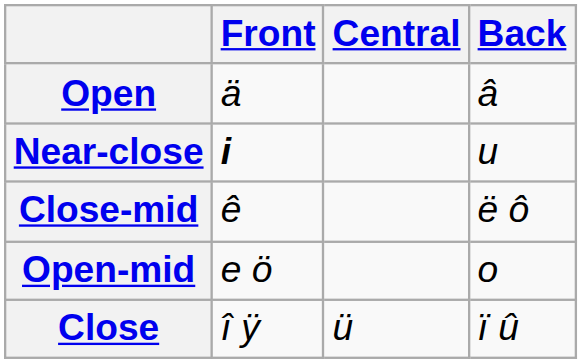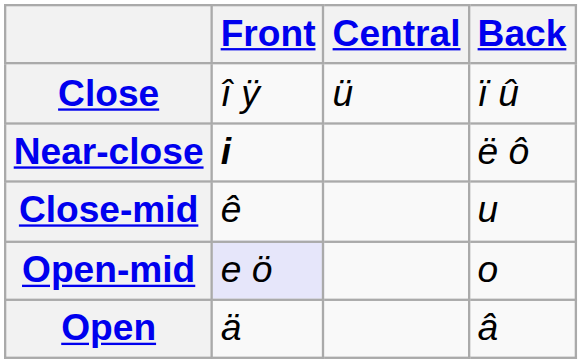 <table class="wikitable">
 <tr>
 <th></th>
 <th><a href='#'>Front</a></th>
 <th><a href='#'>Central</a></th>
 <th><a href='#'>Back</a></th>
 </tr>
 <tr>
+<th><a href='#'>Close</a></th>
+<td> <em>î</em>  <em>ÿ</em></td>
+<td> <em>ü</em></td>
+<td> <em>ï</em>  <em>û</em></td>
+</tr>
+<tr>
+<th><a href='#'>Near-close</a></th>
+<td><strong> <em>i</em></strong></td>
+<td></td>
+<td> <em>ë</em>  <em>ô</em></td>
+</tr>
+<tr>
+<th><a href='#'>Close-mid</a></th>
+<td> <em>ê</em> </td>
+<td></td>
+<td> <em>u</em></td>
+</tr>
+<tr>
+<th><a href='#'>Open-mid</a></th>
+<td style="background: lavender;"> <em>e</em>  <em>ö</em></td>
+<td></td>
+<td> <em>o</em></td>
+</tr>
+<tr>
 <th><a href='#'>Open</a></th>
 <td> <em>ä</em></td>
 <td></td>
 <td> <em>â</em></td>
 </tr>
-<tr>
-<th><a href='#'>Near-close</a></th>
-<td><strong> <em>i</em></strong></td>
-<td></td>
-<td> <em>u</em></td>
-</tr>
-<tr>
-<th><a href='#'>Close-mid</a></th>
-<td> <em>ê</em> </td>
-<td></td>
-<td> <em>ë</em>  <em>ô</em></td>
-</tr>
-<tr>
-<th><a href='#'>Open-mid</a></th>
-<td> <em>e</em>  <em>ö</em></td>
-<td></td>
-<td> <em>o</em></td>
-</tr>
-<tr>
-<th><a href='#'>Close</a></th>
-<td> <em>î</em>  <em>ÿ</em></td>
-<td> <em>ü</em></td>
-<td> <em>ï</em>  <em>û</em></td>
-</tr>
 </table>
